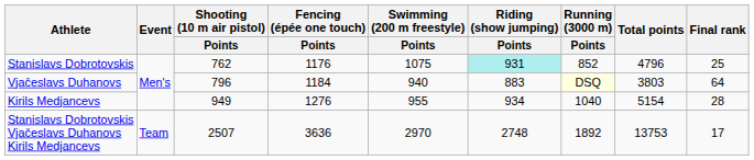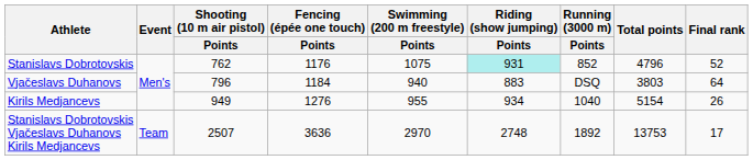 <table class="wikitable" style="font-size:90%">
 <tr>
 <th rowspan="2">Athlete</th>
 <th rowspan="2">Event</th>
 <th>Shooting<br><span>(10 m air pistol)</span></th>
 <th>Fencing<br><span>(épée one touch)</span></th>
 <th>Swimming<br><span>(200 m freestyle)</span></th>
 <th>Riding<br><span>(show jumping)</span></th>
 <th>Running<br><span>(3000 m)</span></th>
 <th rowspan=2>Total points</th>
 <th rowspan=2>Final rank</th>
 </tr>
 <tr style="font-size:95%">
 <th>Points</th>
 <th>Points</th>
 <th>Points</th>
 <th>Points</th>
 <th>Points</th>
 </tr>
 <tr align=center>
 <td align=left><a href='#'>Stanislavs Dobrotovskis</a></td>
 <td align=left rowspan=3><a href='#'>Men's</a></td>
 <td>762</td>
 <td>1176</td>
 <td>1075</td>
 <td style="background: paleturquoise;">931</td>
 <td>852</td>
 <td>4796</td>
-<td>25</td>
+<td>52</td>
 </tr>
 <tr align=center>
 <td align=left><a href='#'>Vjačeslavs Duhanovs</a></td>
 <td>796</td>
 <td>1184</td>
 <td>940</td>
 <td>883</td>
-<td style="background: lightyellow;">DSQ</td>
+<td>DSQ</td>
 <td>3803</td>
 <td>64</td>
 </tr>
 <tr align=center>
 <td align=left><a href='#'>Kirils Medjancevs</a></td>
 <td>949</td>
 <td>1276</td>
 <td>955</td>
 <td>934</td>
 <td>1040</td>
 <td>5154</td>
-<td>28</td>
+<td>26</td>
 </tr>
 <tr align=center>
 <td align=left><a href='#'>Stanislavs Dobrotovskis</a><br><a href='#'>Vjačeslavs Duhanovs</a><br><a href='#'>Kirils Medjancevs</a></td>
 <td align=left><a href='#'>Team</a></td>
 <td>2507</td>
 <td>3636</td>
 <td>2970</td>
 <td>2748</td>
 <td>1892</td>
 <td>13753</td>
 <td>17</td>
 </tr>
 </table>
